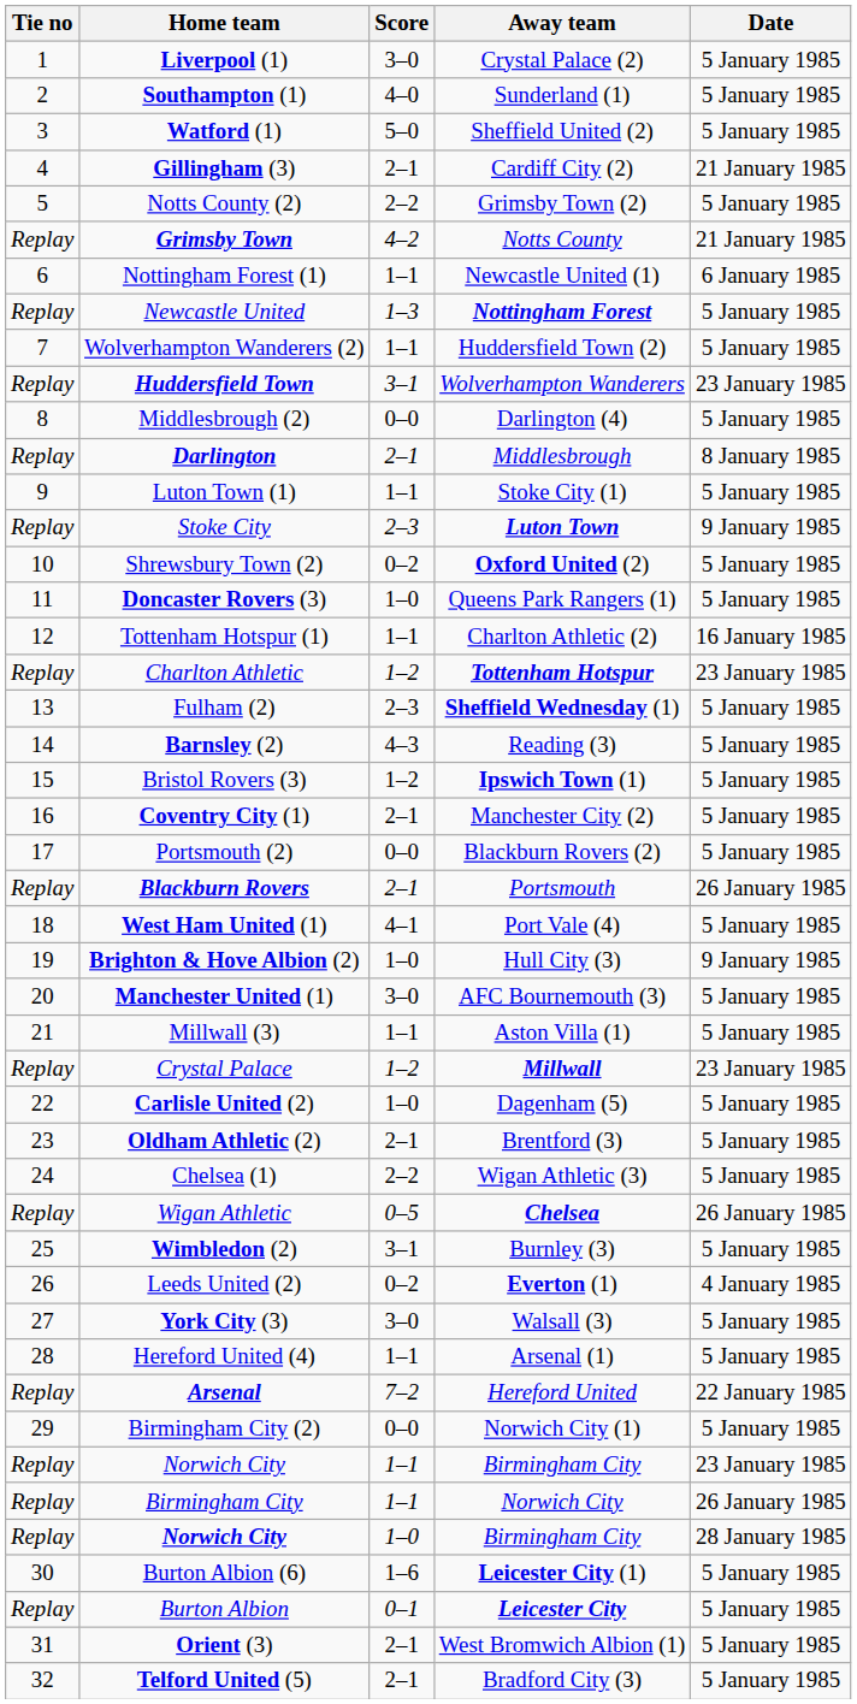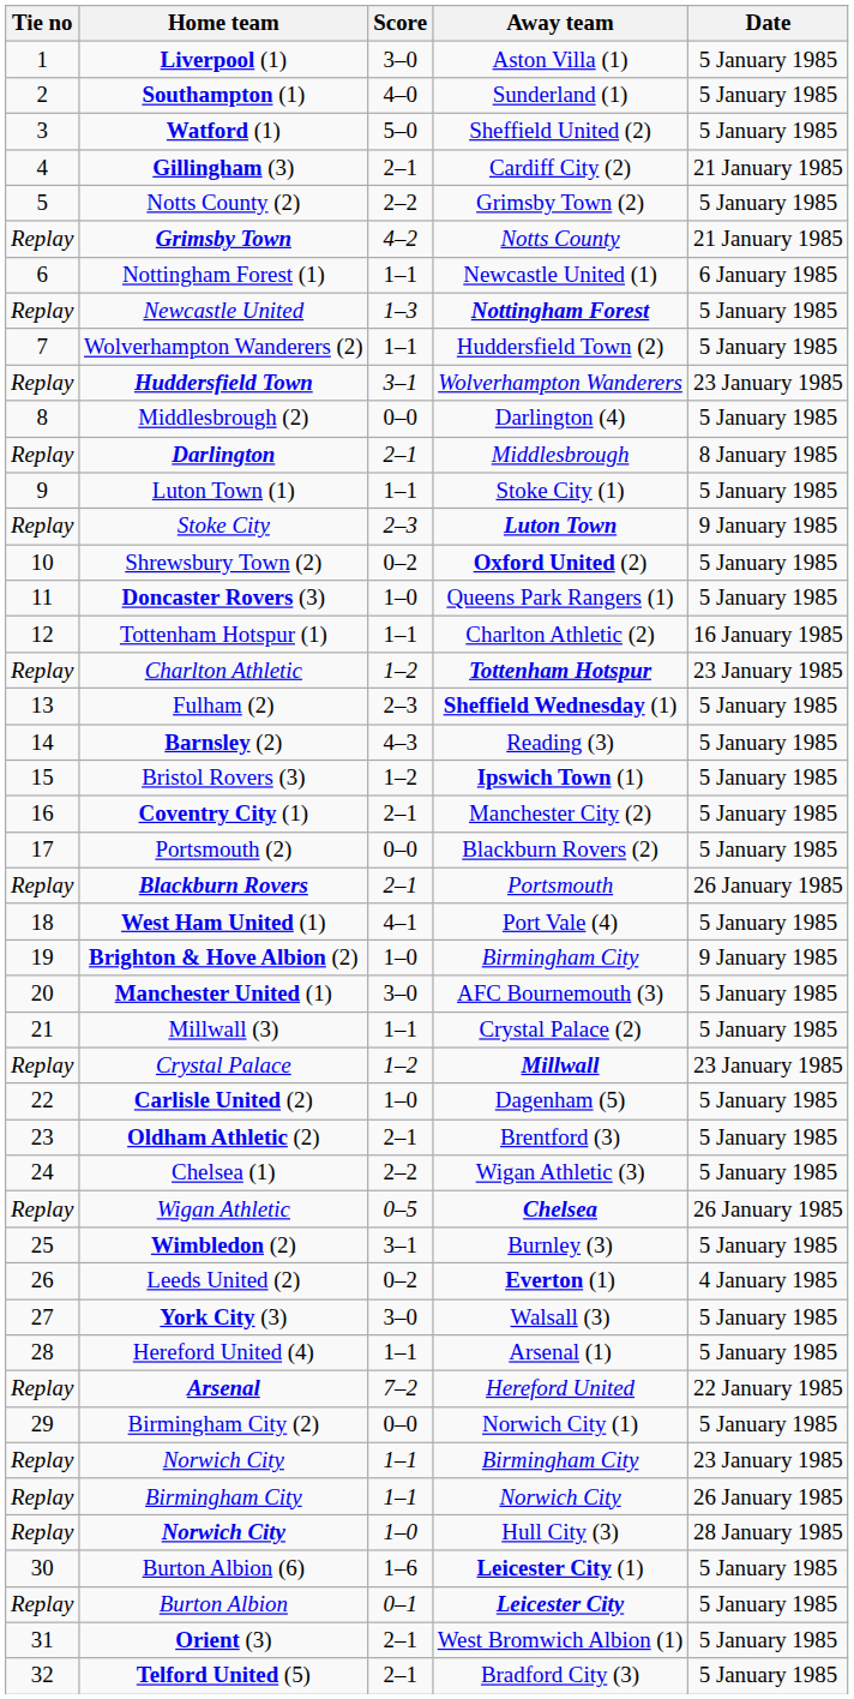 <table class="wikitable" style="text-align: center">
 <tr>
 <th>Tie no</th>
 <th>Home team</th>
 <th>Score</th>
 <th>Away team</th>
 <th>Date</th>
 </tr>
 <tr>
 <td>1</td>
 <td><strong><a href='#'>Liverpool</a></strong> (1)</td>
 <td>3–0</td>
-<td><a href='#'>Crystal Palace</a> (2)</td>
+<td><a href='#'>Aston Villa</a> (1)</td>
 <td>5 January 1985</td>
 </tr>
 <tr>
 <td>2</td>
 <td><strong><a href='#'>Southampton</a></strong> (1)</td>
 <td>4–0</td>
 <td><a href='#'>Sunderland</a> (1)</td>
 <td>5 January 1985</td>
 </tr>
 <tr>
 <td>3</td>
 <td><strong><a href='#'>Watford</a></strong> (1)</td>
 <td>5–0</td>
 <td><a href='#'>Sheffield United</a> (2)</td>
 <td>5 January 1985</td>
 </tr>
 <tr>
 <td>4</td>
 <td><strong><a href='#'>Gillingham</a></strong> (3)</td>
 <td>2–1</td>
 <td><a href='#'>Cardiff City</a> (2)</td>
 <td>21 January 1985</td>
 </tr>
 <tr>
 <td>5</td>
 <td><a href='#'>Notts County</a> (2)</td>
 <td>2–2</td>
 <td><a href='#'>Grimsby Town</a> (2)</td>
 <td>5 January 1985</td>
 </tr>
 <tr>
 <td><em>Replay</em></td>
 <td><strong><em><a href='#'>Grimsby Town</a></em></strong></td>
 <td><em>4–2</em></td>
 <td><em><a href='#'>Notts County</a></em></td>
 <td>21 January 1985</td>
 </tr>
 <tr>
 <td>6</td>
 <td><a href='#'>Nottingham Forest</a> (1)</td>
 <td>1–1</td>
 <td><a href='#'>Newcastle United</a> (1)</td>
 <td>6 January 1985</td>
 </tr>
 <tr>
 <td><em>Replay</em></td>
 <td><em><a href='#'>Newcastle United</a></em></td>
 <td><em>1–3</em></td>
 <td><strong><em><a href='#'>Nottingham Forest</a></em></strong></td>
 <td>5 January 1985</td>
 </tr>
 <tr>
 <td>7</td>
 <td><a href='#'>Wolverhampton Wanderers</a> (2)</td>
 <td>1–1</td>
 <td><a href='#'>Huddersfield Town</a> (2)</td>
 <td>5 January 1985</td>
 </tr>
 <tr>
 <td><em>Replay</em></td>
 <td><strong><em><a href='#'>Huddersfield Town</a></em></strong></td>
 <td><em>3–1</em></td>
 <td><em><a href='#'>Wolverhampton Wanderers</a></em></td>
 <td>23 January 1985</td>
 </tr>
 <tr>
 <td>8</td>
 <td><a href='#'>Middlesbrough</a> (2)</td>
 <td>0–0</td>
 <td><a href='#'>Darlington</a> (4)</td>
 <td>5 January 1985</td>
 </tr>
 <tr>
 <td><em>Replay</em></td>
 <td><strong><em><a href='#'>Darlington</a></em></strong></td>
 <td><em>2–1</em></td>
 <td><em><a href='#'>Middlesbrough</a></em></td>
 <td>8 January 1985</td>
 </tr>
 <tr>
 <td>9</td>
 <td><a href='#'>Luton Town</a> (1)</td>
 <td>1–1</td>
 <td><a href='#'>Stoke City</a> (1)</td>
 <td>5 January 1985</td>
 </tr>
 <tr>
 <td><em>Replay</em></td>
 <td><em><a href='#'>Stoke City</a></em></td>
 <td><em>2–3</em></td>
 <td><strong><em><a href='#'>Luton Town</a></em></strong></td>
 <td>9 January 1985</td>
 </tr>
 <tr>
 <td>10</td>
 <td><a href='#'>Shrewsbury Town</a> (2)</td>
 <td>0–2</td>
 <td><strong><a href='#'>Oxford United</a></strong> (2)</td>
 <td>5 January 1985</td>
 </tr>
 <tr>
 <td>11</td>
 <td><strong><a href='#'>Doncaster Rovers</a></strong> (3)</td>
 <td>1–0</td>
 <td><a href='#'>Queens Park Rangers</a> (1)</td>
 <td>5 January 1985</td>
 </tr>
 <tr>
 <td>12</td>
 <td><a href='#'>Tottenham Hotspur</a> (1)</td>
 <td>1–1</td>
 <td><a href='#'>Charlton Athletic</a> (2)</td>
 <td>16 January 1985</td>
 </tr>
 <tr>
 <td><em>Replay</em></td>
 <td><em><a href='#'>Charlton Athletic</a></em></td>
 <td><em>1–2</em></td>
 <td><strong><em><a href='#'>Tottenham Hotspur</a></em></strong></td>
 <td>23 January 1985</td>
 </tr>
 <tr>
 <td>13</td>
 <td><a href='#'>Fulham</a> (2)</td>
 <td>2–3</td>
 <td><strong><a href='#'>Sheffield Wednesday</a></strong> (1)</td>
 <td>5 January 1985</td>
 </tr>
 <tr>
 <td>14</td>
 <td><strong><a href='#'>Barnsley</a></strong> (2)</td>
 <td>4–3</td>
 <td><a href='#'>Reading</a> (3)</td>
 <td>5 January 1985</td>
 </tr>
 <tr>
 <td>15</td>
 <td><a href='#'>Bristol Rovers</a> (3)</td>
 <td>1–2</td>
 <td><strong><a href='#'>Ipswich Town</a></strong> (1)</td>
 <td>5 January 1985</td>
 </tr>
 <tr>
 <td>16</td>
 <td><strong><a href='#'>Coventry City</a></strong> (1)</td>
 <td>2–1</td>
 <td><a href='#'>Manchester City</a> (2)</td>
 <td>5 January 1985</td>
 </tr>
 <tr>
 <td>17</td>
 <td><a href='#'>Portsmouth</a> (2)</td>
 <td>0–0</td>
 <td><a href='#'>Blackburn Rovers</a> (2)</td>
 <td>5 January 1985</td>
 </tr>
 <tr>
 <td><em>Replay</em></td>
 <td><strong><em><a href='#'>Blackburn Rovers</a></em></strong></td>
 <td><em>2–1</em></td>
 <td><em><a href='#'>Portsmouth</a></em></td>
 <td>26 January 1985</td>
 </tr>
 <tr>
 <td>18</td>
 <td><strong><a href='#'>West Ham United</a></strong> (1)</td>
 <td>4–1</td>
 <td><a href='#'>Port Vale</a> (4)</td>
 <td>5 January 1985</td>
 </tr>
 <tr>
 <td>19</td>
 <td><strong><a href='#'>Brighton & Hove Albion</a></strong> (2)</td>
 <td>1–0</td>
-<td><a href='#'>Hull City</a> (3)</td>
+<td><em><a href='#'>Birmingham City</a></em></td>
 <td>9 January 1985</td>
 </tr>
 <tr>
 <td>20</td>
 <td><strong><a href='#'>Manchester United</a></strong> (1)</td>
 <td>3–0</td>
 <td><a href='#'>AFC Bournemouth</a> (3)</td>
 <td>5 January 1985</td>
 </tr>
 <tr>
 <td>21</td>
 <td><a href='#'>Millwall</a> (3)</td>
 <td>1–1</td>
-<td><a href='#'>Aston Villa</a> (1)</td>
+<td><a href='#'>Crystal Palace</a> (2)</td>
 <td>5 January 1985</td>
 </tr>
 <tr>
 <td><em>Replay</em></td>
 <td><em><a href='#'>Crystal Palace</a></em></td>
 <td><em>1–2</em></td>
 <td><strong><em><a href='#'>Millwall</a></em></strong></td>
 <td>23 January 1985</td>
 </tr>
 <tr>
 <td>22</td>
 <td><strong><a href='#'>Carlisle United</a></strong> (2)</td>
 <td>1–0</td>
 <td><a href='#'>Dagenham</a> (5)</td>
 <td>5 January 1985</td>
 </tr>
 <tr>
 <td>23</td>
 <td><strong><a href='#'>Oldham Athletic</a></strong> (2)</td>
 <td>2–1</td>
 <td><a href='#'>Brentford</a> (3)</td>
 <td>5 January 1985</td>
 </tr>
 <tr>
 <td>24</td>
 <td><a href='#'>Chelsea</a> (1)</td>
 <td>2–2</td>
 <td><a href='#'>Wigan Athletic</a> (3)</td>
 <td>5 January 1985</td>
 </tr>
 <tr>
 <td><em>Replay</em></td>
 <td><em><a href='#'>Wigan Athletic</a></em></td>
 <td><em>0–5</em></td>
 <td><strong><em><a href='#'>Chelsea</a></em></strong></td>
 <td>26 January 1985</td>
 </tr>
 <tr>
 <td>25</td>
 <td><strong><a href='#'>Wimbledon</a></strong> (2)</td>
 <td>3–1</td>
 <td><a href='#'>Burnley</a> (3)</td>
 <td>5 January 1985</td>
 </tr>
 <tr>
 <td>26</td>
 <td><a href='#'>Leeds United</a> (2)</td>
 <td>0–2</td>
 <td><strong><a href='#'>Everton</a></strong> (1)</td>
 <td>4 January 1985</td>
 </tr>
 <tr>
 <td>27</td>
 <td><strong><a href='#'>York City</a></strong> (3)</td>
 <td>3–0</td>
 <td><a href='#'>Walsall</a> (3)</td>
 <td>5 January 1985</td>
 </tr>
 <tr>
 <td>28</td>
 <td><a href='#'>Hereford United</a> (4)</td>
 <td>1–1</td>
 <td><a href='#'>Arsenal</a> (1)</td>
 <td>5 January 1985</td>
 </tr>
 <tr>
 <td><em>Replay</em></td>
 <td><strong><em><a href='#'>Arsenal</a></em></strong></td>
 <td><em>7–2</em></td>
 <td><em><a href='#'>Hereford United</a></em></td>
 <td>22 January 1985</td>
 </tr>
 <tr>
 <td>29</td>
 <td><a href='#'>Birmingham City</a> (2)</td>
 <td>0–0</td>
 <td><a href='#'>Norwich City</a> (1)</td>
 <td>5 January 1985</td>
 </tr>
 <tr>
 <td><em>Replay</em></td>
 <td><em><a href='#'>Norwich City</a></em></td>
 <td><em>1–1</em></td>
 <td><em><a href='#'>Birmingham City</a></em></td>
 <td>23 January 1985</td>
 </tr>
 <tr>
 <td><em>Replay</em></td>
 <td><em><a href='#'>Birmingham City</a></em></td>
 <td><em>1–1</em></td>
 <td><em><a href='#'>Norwich City</a></em></td>
 <td>26 January 1985</td>
 </tr>
 <tr>
 <td><em>Replay</em></td>
 <td><strong><em><a href='#'>Norwich City</a></em></strong></td>
 <td><em>1–0</em></td>
-<td><em><a href='#'>Birmingham City</a></em></td>
+<td><a href='#'>Hull City</a> (3)</td>
 <td>28 January 1985</td>
 </tr>
 <tr>
 <td>30</td>
 <td><a href='#'>Burton Albion</a> (6)</td>
 <td>1–6</td>
 <td><strong><a href='#'>Leicester City</a></strong> (1)</td>
 <td>5 January 1985</td>
 </tr>
 <tr>
 <td><em>Replay</em></td>
 <td><em><a href='#'>Burton Albion</a></em></td>
 <td><em>0–1</em></td>
 <td><strong><em><a href='#'>Leicester City</a></em></strong></td>
 <td>5 January 1985</td>
 </tr>
 <tr>
 <td>31</td>
 <td><strong><a href='#'>Orient</a></strong> (3)</td>
 <td>2–1</td>
 <td><a href='#'>West Bromwich Albion</a> (1)</td>
 <td>5 January 1985</td>
 </tr>
 <tr>
 <td>32</td>
 <td><strong><a href='#'>Telford United</a></strong> (5)</td>
 <td>2–1</td>
 <td><a href='#'>Bradford City</a> (3)</td>
 <td>5 January 1985</td>
 </tr>
 </table>
